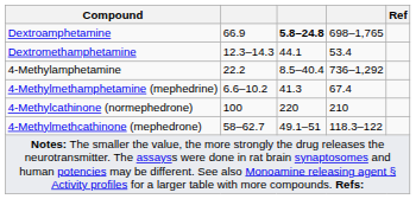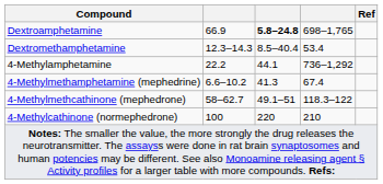 <table class="wikitable" style="font-size:small;">
 <tr>
 <th>Compound</th>
 <th data-sort-type="number"></th>
 <th data-sort-type="number"></th>
 <th data-sort-type="number"></th>
 <th>Ref</th>
 </tr>
 <tr>
 <td><a href='#'>Dextroamphetamine</a></td>
 <td>66.9</td>
 <td><strong>5.8–24.8</strong></td>
 <td>698–1,765</td>
 <td></td>
 </tr>
 <tr>
 <td><a href='#'>Dextromethamphetamine</a></td>
 <td>12.3–14.3</td>
-<td>44.1</td>
+<td>8.5–40.4</td>
 <td>53.4</td>
 <td></td>
 </tr>
 <tr>
 <td>4-Methylamphetamine</td>
 <td>22.2</td>
-<td>8.5–40.4</td>
+<td>44.1</td>
 <td>736–1,292</td>
 <td></td>
 </tr>
 <tr>
 <td><a href='#'>4-Methylmethamphetamine</a> (mephedrine)</td>
 <td>6.6–10.2</td>
 <td>41.3</td>
 <td>67.4</td>
 <td></td>
 </tr>
 <tr>
+<td><a href='#'>4-Methylmethcathinone</a> (mephedrone)</td>
+<td>58–62.7</td>
+<td>49.1–51</td>
+<td>118.3–122</td>
+<td></td>
+</tr>
+<tr>
 <td><a href='#'>4-Methylcathinone</a> (normephedrone)</td>
 <td>100</td>
 <td>220</td>
 <td>210</td>
 <td></td>
 </tr>
 <tr>
-<td><a href='#'>4-Methylmethcathinone</a> (mephedrone)</td>
-<td>58–62.7</td>
-<td>49.1–51</td>
-<td>118.3–122</td>
-<td></td>
-</tr>
-<tr>
 <td colspan="5" style="width: 1px; background-color:#eaecf0; text-align: center;"><strong>Notes:</strong> The smaller the value, the more strongly the drug releases the neurotransmitter. The <a href='#'>assays</a>s were done in rat brain <a href='#'>synaptosomes</a> and human <a href='#'>potencies</a> may be different. See also <a href='#'>Monoamine releasing agent § Activity profiles</a> for a larger table with more compounds. <strong>Refs:</strong> </td>
 </tr>
 </table>
